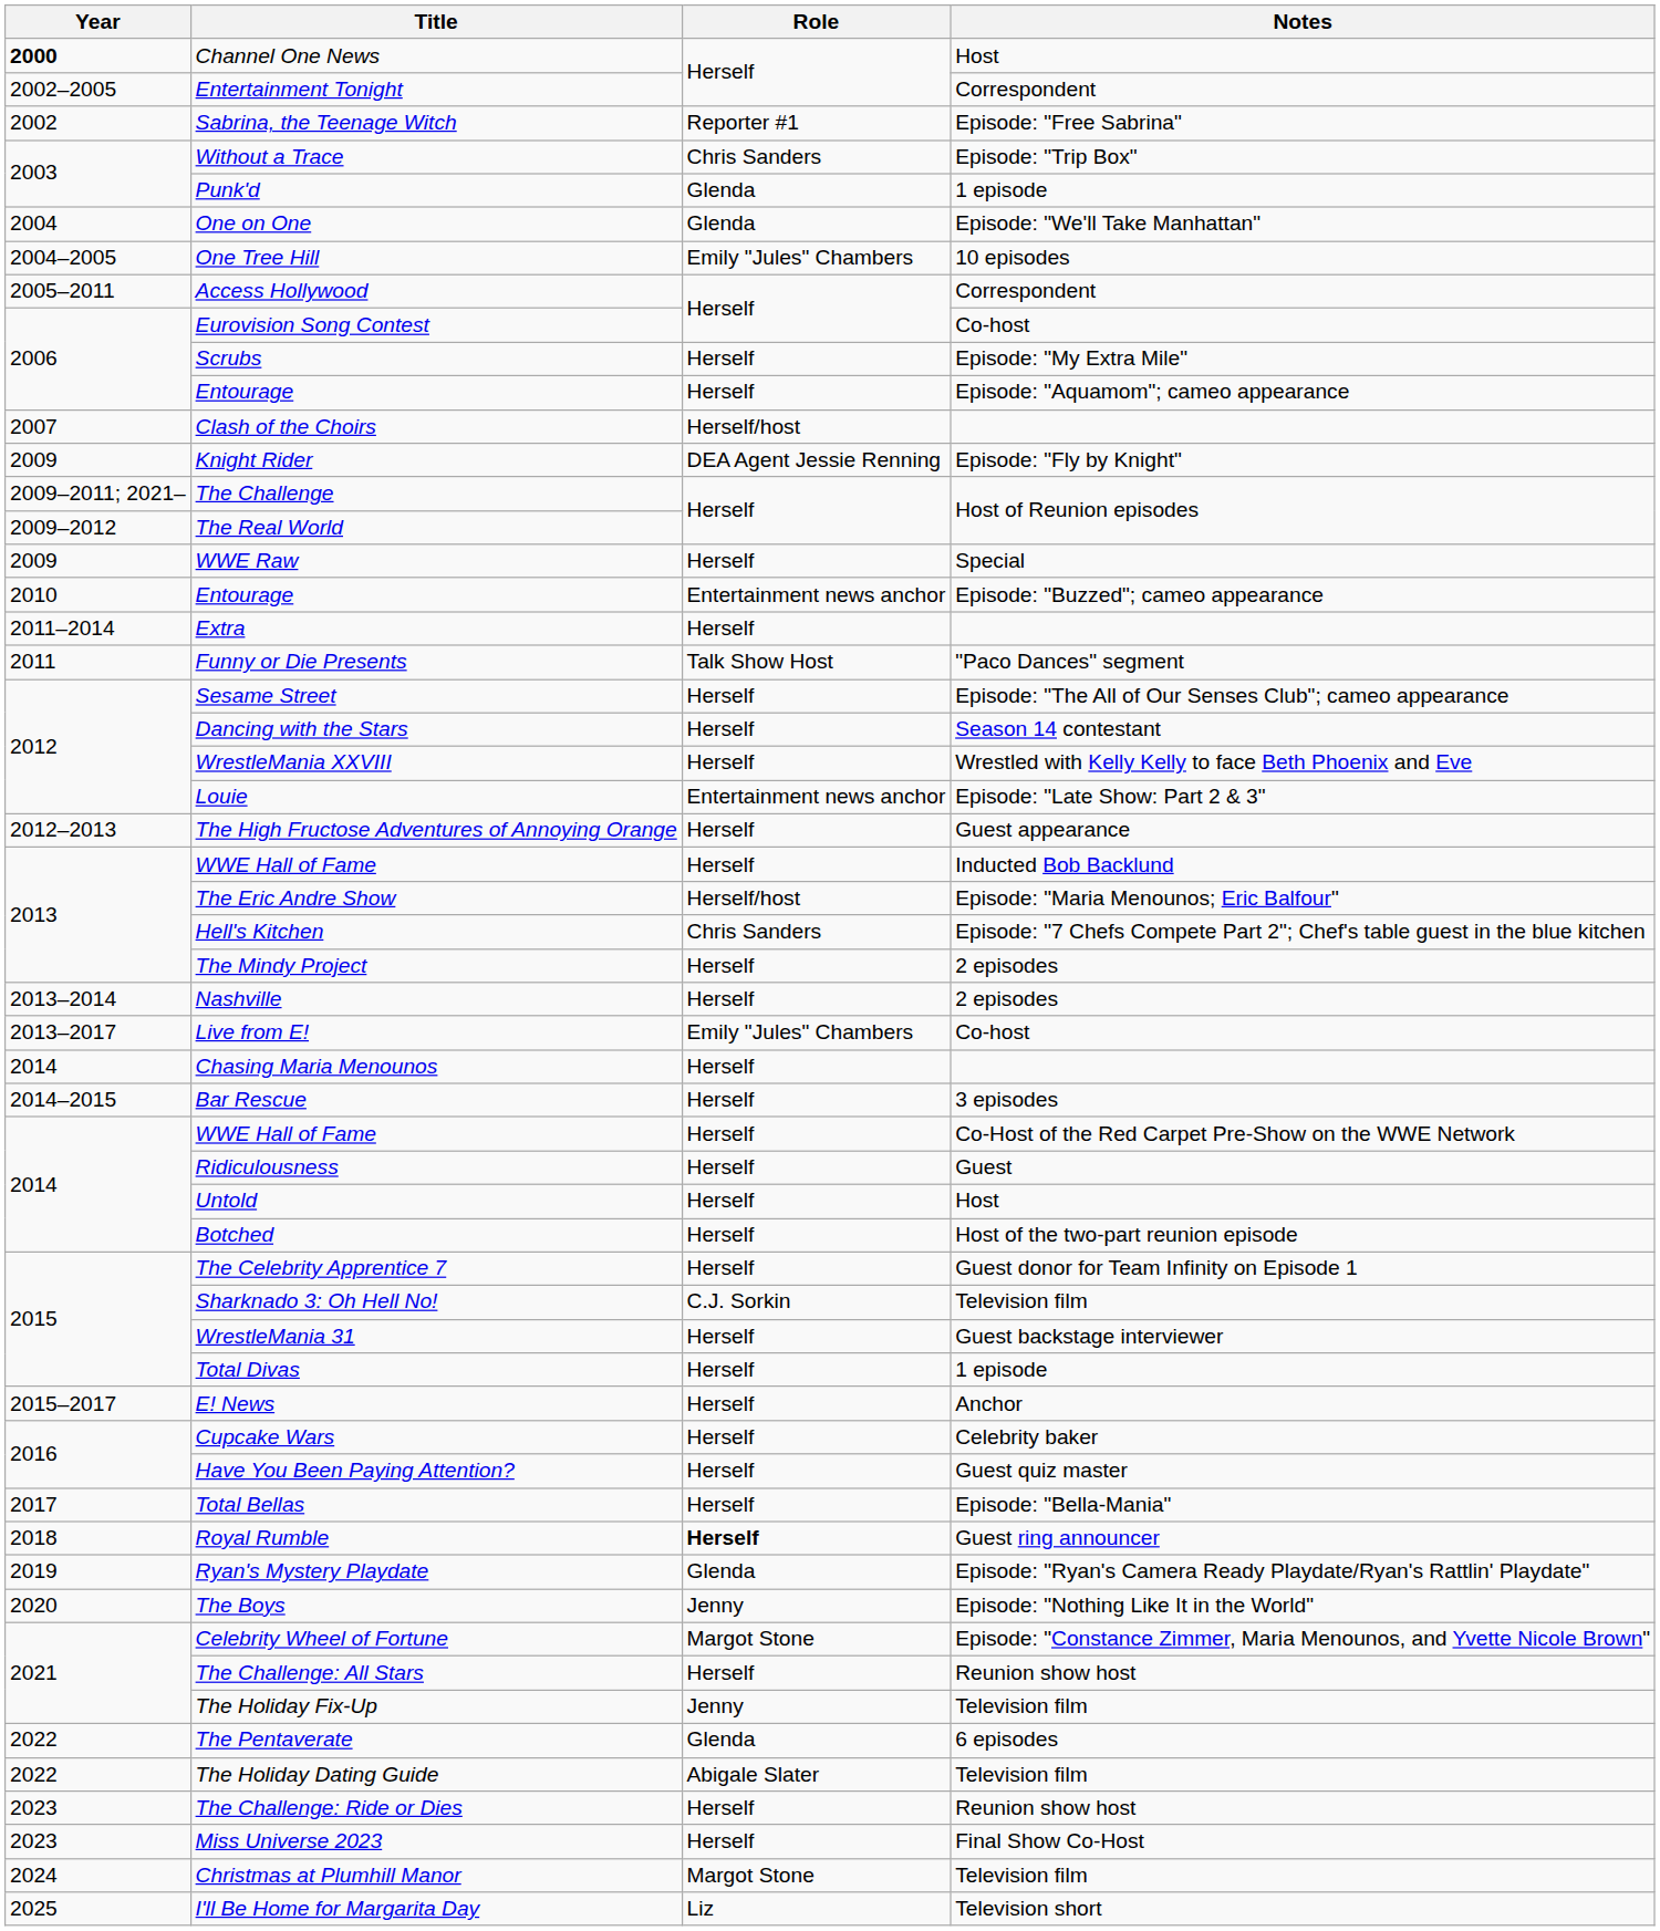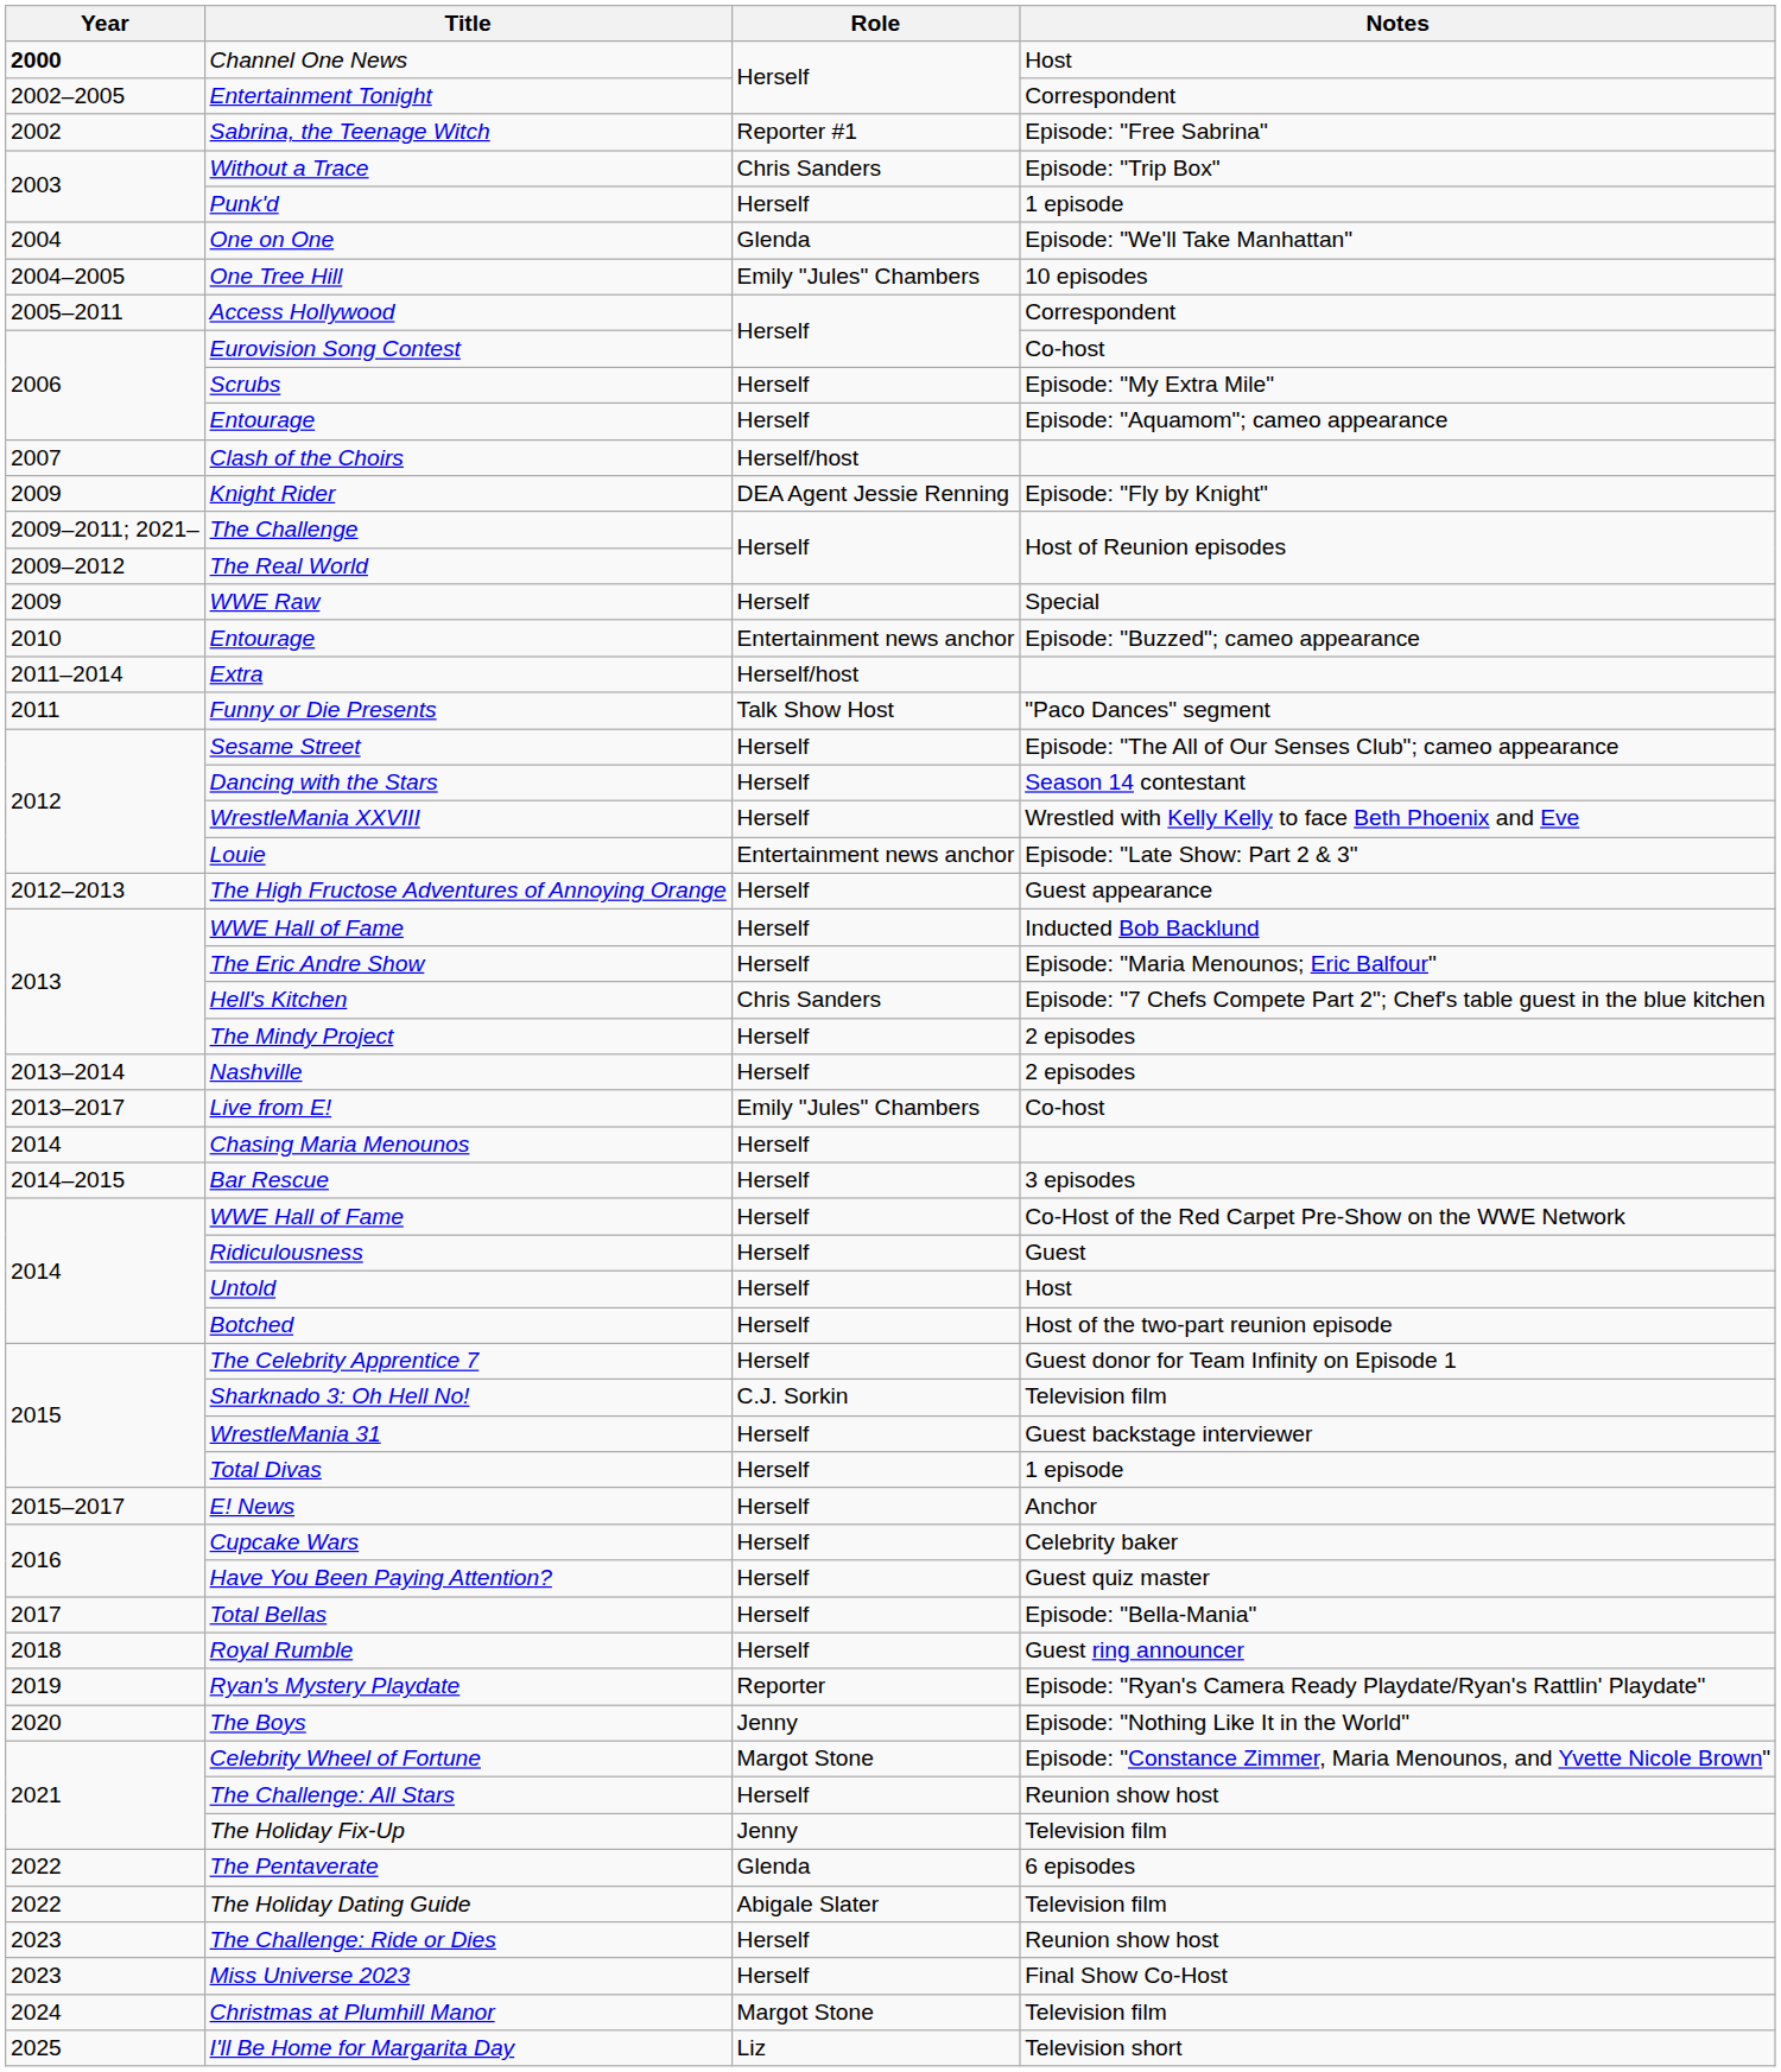 <table class="wikitable sortable">
 <tr>
 <th>Year</th>
 <th>Title</th>
 <th>Role</th>
 <th class="unsortable">Notes</th>
 </tr>
 <tr>
 <td><strong>2000</strong></td>
 <td><em>Channel One News</em></td>
 <td rowspan="2">Herself</td>
 <td>Host</td>
 </tr>
 <tr>
 <td>2002–2005</td>
 <td><em><a href='#'>Entertainment Tonight</a></em></td>
 <td>Correspondent</td>
 </tr>
 <tr>
 <td>2002</td>
 <td><em><a href='#'>Sabrina, the Teenage Witch</a></em></td>
 <td>Reporter #1</td>
 <td>Episode: "Free Sabrina"</td>
 </tr>
 <tr>
 <td rowspan="2">2003</td>
 <td><em><a href='#'>Without a Trace</a></em></td>
 <td>Chris Sanders</td>
 <td>Episode: "Trip Box"</td>
 </tr>
 <tr>
 <td><em><a href='#'>Punk'd</a></em></td>
-<td>Glenda</td>
+<td>Herself</td>
 <td>1 episode</td>
 </tr>
 <tr>
 <td>2004</td>
 <td><em><a href='#'>One on One</a></em></td>
 <td>Glenda</td>
 <td>Episode: "We'll Take Manhattan"</td>
 </tr>
 <tr>
 <td>2004–2005</td>
 <td><em><a href='#'>One Tree Hill</a></em></td>
 <td>Emily "Jules" Chambers</td>
 <td>10 episodes</td>
 </tr>
 <tr>
 <td>2005–2011</td>
 <td><em><a href='#'>Access Hollywood</a></em></td>
 <td rowspan="2">Herself</td>
 <td>Correspondent</td>
 </tr>
 <tr>
 <td rowspan="3">2006</td>
 <td><em><a href='#'>Eurovision Song Contest</a></em></td>
 <td>Co-host</td>
 </tr>
 <tr>
 <td><em><a href='#'>Scrubs</a></em></td>
 <td>Herself</td>
 <td>Episode: "My Extra Mile"</td>
 </tr>
 <tr>
 <td><em><a href='#'>Entourage</a></em></td>
 <td>Herself</td>
 <td>Episode: "Aquamom"; cameo appearance</td>
 </tr>
 <tr>
 <td>2007</td>
 <td><em><a href='#'>Clash of the Choirs</a></em></td>
 <td>Herself/host</td>
 <td></td>
 </tr>
 <tr>
 <td>2009</td>
 <td><em><a href='#'>Knight Rider</a></em></td>
 <td>DEA Agent Jessie Renning</td>
 <td>Episode: "Fly by Knight"</td>
 </tr>
 <tr>
 <td>2009–2011; 2021–</td>
 <td><em><a href='#'>The Challenge</a></em></td>
 <td rowspan="2">Herself</td>
 <td rowspan="2">Host of Reunion episodes</td>
 </tr>
 <tr>
 <td>2009–2012</td>
 <td><em><a href='#'>The Real World</a></em></td>
 </tr>
 <tr>
 <td>2009</td>
 <td><em><a href='#'>WWE Raw</a></em></td>
 <td>Herself</td>
 <td>Special</td>
 </tr>
 <tr>
 <td>2010</td>
 <td><em><a href='#'>Entourage</a></em></td>
 <td>Entertainment news anchor</td>
 <td>Episode: "Buzzed"; cameo appearance</td>
 </tr>
 <tr>
 <td>2011–2014</td>
 <td><em><a href='#'>Extra</a></em></td>
-<td>Herself</td>
+<td>Herself/host</td>
 <td></td>
 </tr>
 <tr>
 <td>2011</td>
 <td><em><a href='#'>Funny or Die Presents</a></em></td>
 <td>Talk Show Host</td>
 <td>"Paco Dances" segment</td>
 </tr>
 <tr>
 <td rowspan="4">2012</td>
 <td><em><a href='#'>Sesame Street</a></em></td>
 <td>Herself</td>
 <td>Episode: "The All of Our Senses Club"; cameo appearance</td>
 </tr>
 <tr>
 <td><em><a href='#'>Dancing with the Stars</a></em></td>
 <td>Herself</td>
 <td><a href='#'>Season 14</a> contestant</td>
 </tr>
 <tr>
 <td><em><a href='#'>WrestleMania XXVIII</a></em></td>
 <td>Herself</td>
 <td>Wrestled with <a href='#'>Kelly Kelly</a> to face <a href='#'>Beth Phoenix</a> and <a href='#'>Eve</a></td>
 </tr>
 <tr>
 <td><em><a href='#'>Louie</a></em></td>
 <td>Entertainment news anchor</td>
 <td>Episode: "Late Show: Part 2 & 3"</td>
 </tr>
 <tr>
 <td>2012–2013</td>
 <td><em><a href='#'>The High Fructose Adventures of Annoying Orange</a></em></td>
 <td>Herself</td>
 <td>Guest appearance</td>
 </tr>
 <tr>
 <td rowspan="4">2013</td>
 <td><em><a href='#'>WWE Hall of Fame</a></em></td>
 <td>Herself</td>
 <td>Inducted <a href='#'>Bob Backlund</a></td>
 </tr>
 <tr>
 <td><em><a href='#'>The Eric Andre Show</a></em></td>
-<td>Herself/host</td>
+<td>Herself</td>
 <td>Episode: "Maria Menounos; <a href='#'>Eric Balfour</a>"</td>
 </tr>
 <tr>
 <td><em><a href='#'>Hell's Kitchen</a></em></td>
 <td>Chris Sanders</td>
 <td>Episode: "7 Chefs Compete Part 2"; Chef's table guest in the blue kitchen</td>
 </tr>
 <tr>
 <td><em><a href='#'>The Mindy Project</a></em></td>
 <td>Herself</td>
 <td>2 episodes</td>
 </tr>
 <tr>
 <td>2013–2014</td>
 <td><em><a href='#'>Nashville</a></em></td>
 <td>Herself</td>
 <td>2 episodes</td>
 </tr>
 <tr>
 <td>2013–2017</td>
 <td><em><a href='#'>Live from E!</a></em></td>
 <td>Emily "Jules" Chambers</td>
 <td>Co-host</td>
 </tr>
 <tr>
 <td>2014</td>
 <td><em><a href='#'>Chasing Maria Menounos</a></em></td>
 <td>Herself</td>
 <td></td>
 </tr>
 <tr>
 <td>2014–2015</td>
 <td><em><a href='#'>Bar Rescue</a></em></td>
 <td>Herself</td>
 <td>3 episodes</td>
 </tr>
 <tr>
 <td rowspan="4">2014</td>
 <td><em><a href='#'>WWE Hall of Fame</a></em></td>
 <td>Herself</td>
 <td>Co-Host of the Red Carpet Pre-Show on the WWE Network</td>
 </tr>
 <tr>
 <td><em><a href='#'>Ridiculousness</a></em></td>
 <td>Herself</td>
 <td>Guest</td>
 </tr>
 <tr>
 <td><em><a href='#'>Untold</a></em></td>
 <td>Herself</td>
 <td>Host</td>
 </tr>
 <tr>
 <td><em><a href='#'>Botched</a></em></td>
 <td>Herself</td>
 <td>Host of the two-part reunion episode</td>
 </tr>
 <tr>
 <td rowspan="4">2015</td>
 <td><em><a href='#'>The Celebrity Apprentice 7</a></em></td>
 <td>Herself</td>
 <td>Guest donor for Team Infinity on Episode 1</td>
 </tr>
 <tr>
 <td><em><a href='#'>Sharknado 3: Oh Hell No!</a></em></td>
 <td>C.J. Sorkin</td>
 <td>Television film</td>
 </tr>
 <tr>
 <td><em><a href='#'>WrestleMania 31</a></em></td>
 <td>Herself</td>
 <td>Guest backstage interviewer</td>
 </tr>
 <tr>
 <td><em><a href='#'>Total Divas</a></em></td>
 <td>Herself</td>
 <td>1 episode</td>
 </tr>
 <tr>
 <td>2015–2017</td>
 <td><em><a href='#'>E! News</a></em></td>
 <td>Herself</td>
 <td>Anchor</td>
 </tr>
 <tr>
 <td rowspan="2">2016</td>
 <td><em><a href='#'>Cupcake Wars</a></em></td>
 <td>Herself</td>
 <td>Celebrity baker</td>
 </tr>
 <tr>
 <td><em><a href='#'>Have You Been Paying Attention?</a></em></td>
 <td>Herself</td>
 <td>Guest quiz master</td>
 </tr>
 <tr>
 <td>2017</td>
 <td><em><a href='#'>Total Bellas</a></em></td>
 <td>Herself</td>
 <td>Episode: "Bella-Mania"</td>
 </tr>
 <tr>
 <td>2018</td>
 <td><em><a href='#'>Royal Rumble</a></em></td>
-<td><strong>Herself</strong></td>
+<td>Herself</td>
 <td>Guest <a href='#'>ring announcer</a></td>
 </tr>
 <tr>
 <td>2019</td>
 <td><em><a href='#'>Ryan's Mystery Playdate</a></em></td>
-<td>Glenda</td>
+<td>Reporter</td>
 <td>Episode: "Ryan's Camera Ready Playdate/Ryan's Rattlin' Playdate"</td>
 </tr>
 <tr>
 <td>2020</td>
 <td><em><a href='#'>The Boys</a></em></td>
 <td>Jenny</td>
 <td>Episode: "Nothing Like It in the World"</td>
 </tr>
 <tr>
 <td rowspan="3">2021</td>
 <td><em><a href='#'>Celebrity Wheel of Fortune</a></em></td>
 <td>Margot Stone</td>
 <td>Episode: "<a href='#'>Constance Zimmer</a>, Maria Menounos, and <a href='#'>Yvette Nicole Brown</a>"</td>
 </tr>
 <tr>
 <td><em><a href='#'>The Challenge: All Stars</a></em></td>
 <td>Herself</td>
 <td>Reunion show host</td>
 </tr>
 <tr>
 <td><em>The Holiday Fix-Up</em></td>
 <td>Jenny</td>
 <td>Television film</td>
 </tr>
 <tr>
 <td>2022</td>
 <td><em><a href='#'>The Pentaverate</a></em></td>
 <td>Glenda</td>
 <td>6 episodes</td>
 </tr>
 <tr>
 <td>2022</td>
 <td><em>The Holiday Dating Guide </em></td>
 <td>Abigale Slater</td>
 <td>Television film</td>
 </tr>
 <tr>
 <td>2023</td>
 <td><em><a href='#'>The Challenge: Ride or Dies</a></em></td>
 <td>Herself</td>
 <td>Reunion show host</td>
 </tr>
 <tr>
 <td>2023</td>
 <td><em><a href='#'>Miss Universe 2023</a></em></td>
 <td>Herself</td>
 <td>Final Show Co-Host</td>
 </tr>
 <tr>
 <td>2024</td>
 <td><em><a href='#'>Christmas at Plumhill Manor</a></em></td>
 <td>Margot Stone</td>
 <td>Television film</td>
 </tr>
 <tr>
 <td>2025</td>
 <td><em><a href='#'>I'll Be Home for Margarita Day</a></em></td>
 <td>Liz</td>
 <td>Television short</td>
 </tr>
 </table>
